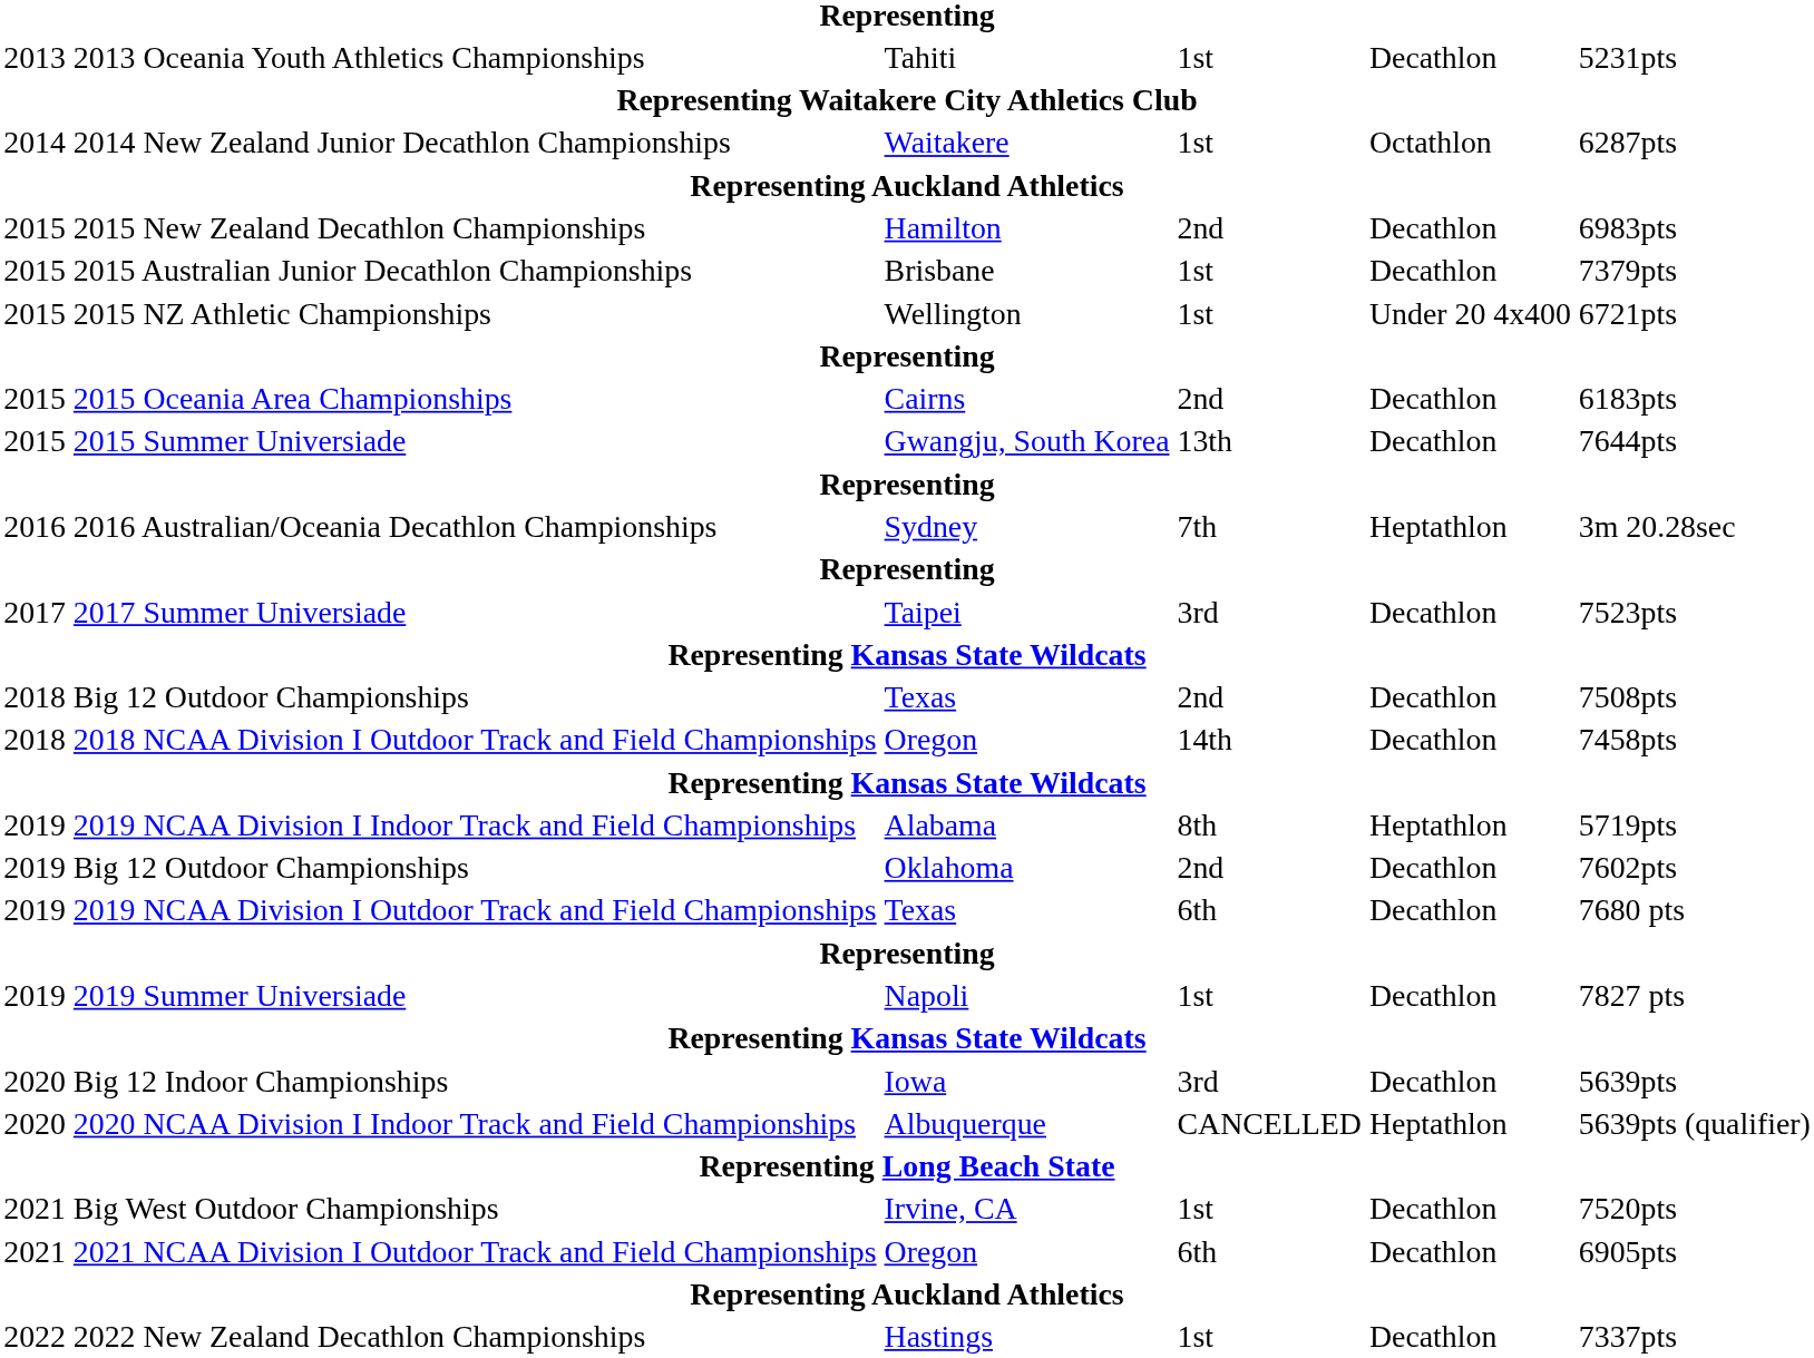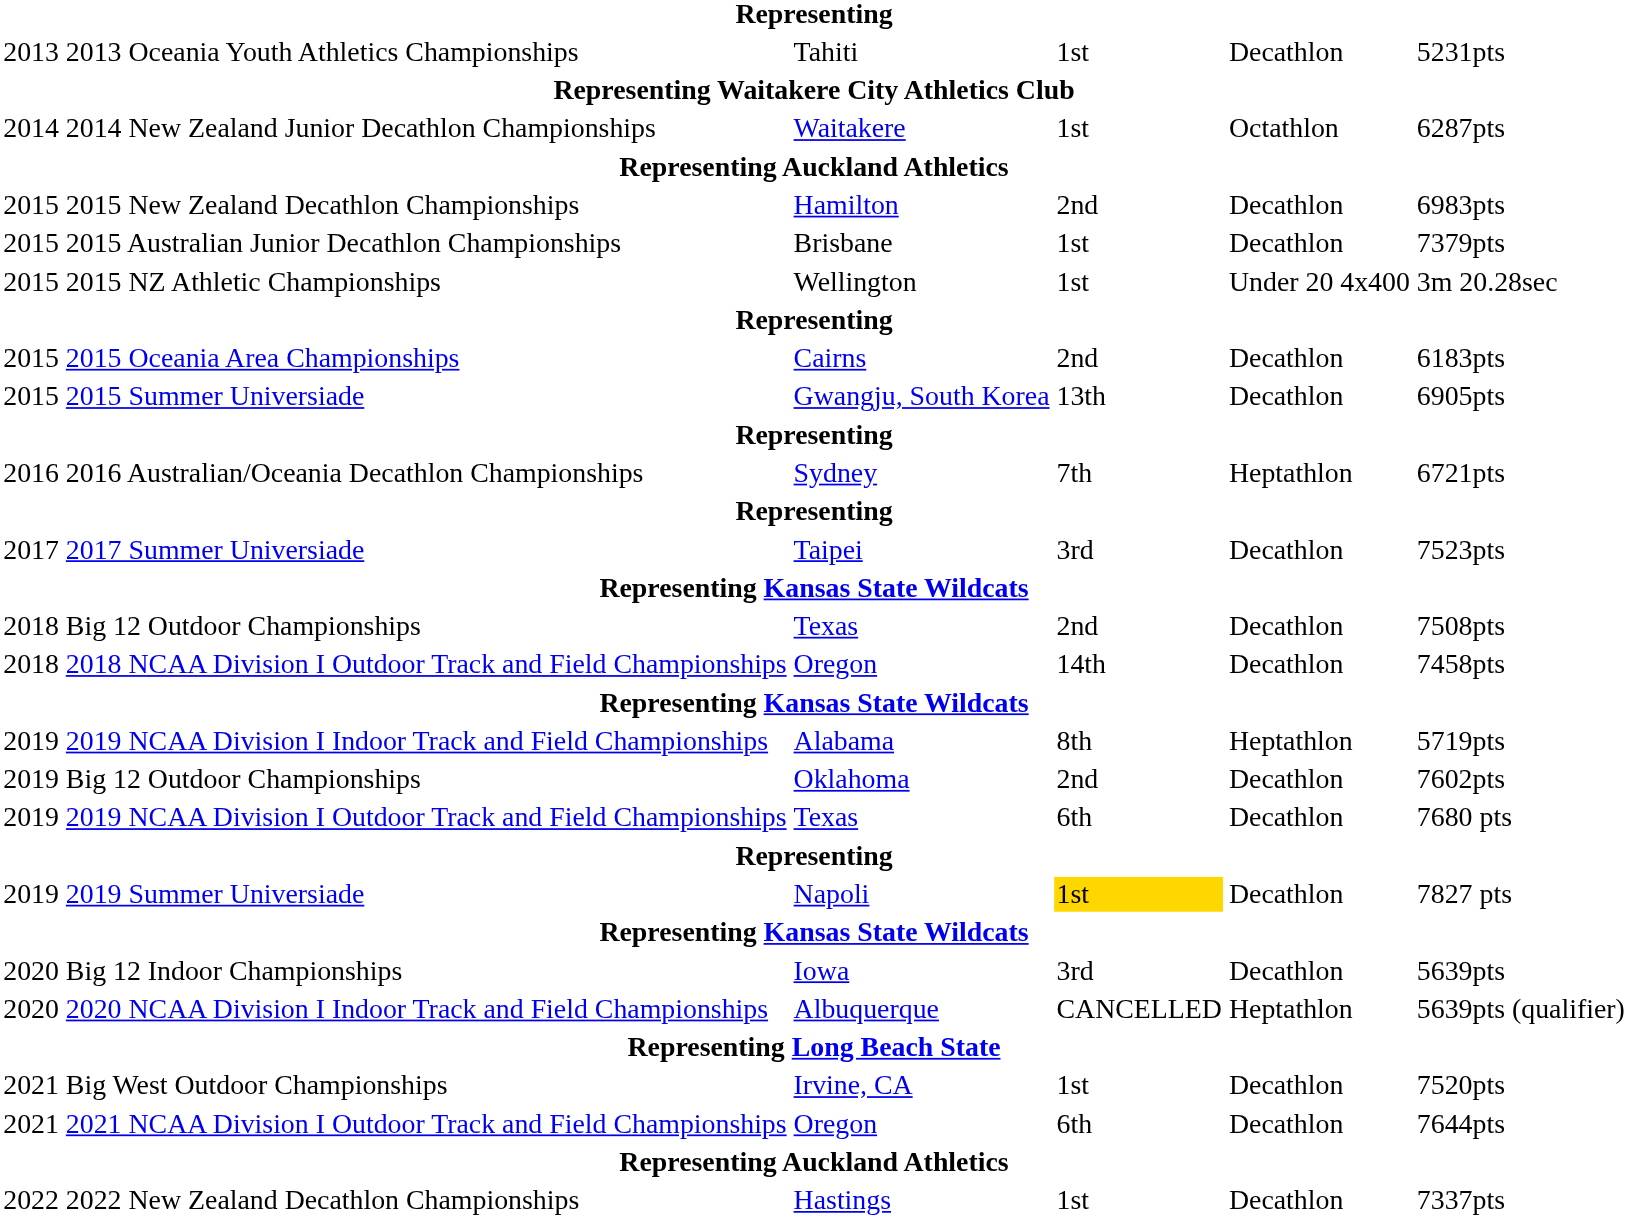 <table>
 <tr>
 <th colspan="6">Representing </th>
 </tr>
 <tr>
 <td>2013</td>
 <td>2013 Oceania Youth Athletics Championships</td>
 <td>Tahiti</td>
 <td>1st</td>
 <td>Decathlon</td>
 <td>5231pts</td>
 </tr>
 <tr>
 <th colspan="6">Representing Waitakere City Athletics Club</th>
 </tr>
 <tr>
 <td>2014</td>
 <td>2014 New Zealand Junior Decathlon Championships</td>
 <td><a href='#'>Waitakere</a></td>
 <td>1st</td>
 <td>Octathlon</td>
 <td>6287pts</td>
 </tr>
 <tr>
 <th colspan="6">Representing Auckland Athletics</th>
 </tr>
 <tr>
 <td>2015</td>
 <td>2015 New Zealand Decathlon Championships</td>
 <td><a href='#'>Hamilton</a></td>
 <td>2nd</td>
 <td>Decathlon</td>
 <td>6983pts</td>
 </tr>
 <tr>
 <td>2015</td>
 <td>2015 Australian Junior Decathlon Championships</td>
 <td>Brisbane</td>
 <td>1st</td>
 <td>Decathlon</td>
 <td>7379pts</td>
 </tr>
 <tr>
 <td>2015</td>
 <td>2015 NZ Athletic Championships</td>
 <td>Wellington</td>
 <td>1st</td>
 <td>Under 20 4x400</td>
-<td>6721pts</td>
+<td>3m 20.28sec</td>
 </tr>
 <tr>
 <th colspan="6">Representing </th>
 </tr>
 <tr>
 <td>2015</td>
 <td><a href='#'>2015 Oceania Area Championships</a></td>
 <td><a href='#'>Cairns</a></td>
 <td>2nd</td>
 <td>Decathlon</td>
 <td>6183pts</td>
 </tr>
 <tr>
 <td>2015</td>
 <td><a href='#'>2015 Summer Universiade</a></td>
 <td><a href='#'>Gwangju, South Korea</a></td>
 <td>13th</td>
 <td>Decathlon</td>
-<td>7644pts</td>
+<td>6905pts</td>
 </tr>
 <tr>
 <th colspan="6">Representing </th>
 </tr>
 <tr>
 <td>2016</td>
 <td>2016 Australian/Oceania Decathlon Championships</td>
 <td><a href='#'>Sydney</a></td>
 <td>7th</td>
 <td>Heptathlon</td>
-<td>3m 20.28sec</td>
+<td>6721pts</td>
 </tr>
 <tr>
 <th colspan="6">Representing </th>
 </tr>
 <tr>
 <td>2017</td>
 <td><a href='#'>2017 Summer Universiade</a></td>
 <td><a href='#'>Taipei</a></td>
 <td>3rd</td>
 <td>Decathlon</td>
 <td>7523pts</td>
 </tr>
 <tr>
 <th colspan="6">Representing <a href='#'>Kansas State Wildcats</a></th>
 </tr>
 <tr>
 <td>2018</td>
 <td>Big 12 Outdoor Championships</td>
 <td><a href='#'>Texas</a></td>
 <td>2nd</td>
 <td>Decathlon</td>
 <td>7508pts</td>
 </tr>
 <tr>
 <td>2018</td>
 <td><a href='#'>2018 NCAA Division I Outdoor Track and Field Championships</a></td>
 <td><a href='#'>Oregon</a></td>
 <td>14th</td>
 <td>Decathlon</td>
 <td>7458pts</td>
 </tr>
 <tr>
 <th colspan="6">Representing <a href='#'>Kansas State Wildcats</a></th>
 </tr>
 <tr>
 <td>2019</td>
 <td><a href='#'>2019 NCAA Division I Indoor Track and Field Championships</a></td>
 <td><a href='#'>Alabama</a></td>
 <td>8th</td>
 <td>Heptathlon</td>
 <td>5719pts</td>
 </tr>
 <tr>
 <td>2019</td>
 <td>Big 12 Outdoor Championships</td>
 <td><a href='#'>Oklahoma</a></td>
 <td>2nd</td>
 <td>Decathlon</td>
 <td>7602pts</td>
 </tr>
 <tr>
 <td>2019</td>
 <td><a href='#'>2019 NCAA Division I Outdoor Track and Field Championships</a></td>
 <td><a href='#'>Texas</a></td>
 <td>6th</td>
 <td>Decathlon</td>
 <td>7680 pts</td>
 </tr>
 <tr>
 <th colspan="6">Representing </th>
 </tr>
 <tr>
 <td>2019</td>
 <td><a href='#'>2019 Summer Universiade</a></td>
 <td><a href='#'>Napoli</a></td>
-<td>1st</td>
+<td style="background: gold;">1st</td>
 <td>Decathlon</td>
 <td>7827 pts</td>
 </tr>
 <tr>
 <th colspan="6">Representing <a href='#'>Kansas State Wildcats</a></th>
 </tr>
 <tr>
 <td>2020</td>
 <td>Big 12 Indoor Championships</td>
 <td><a href='#'>Iowa</a></td>
 <td>3rd</td>
 <td>Decathlon</td>
 <td>5639pts</td>
 </tr>
 <tr>
 <td>2020</td>
 <td><a href='#'>2020 NCAA Division I Indoor Track and Field Championships</a></td>
 <td><a href='#'>Albuquerque</a></td>
 <td>CANCELLED</td>
 <td>Heptathlon</td>
 <td>5639pts (qualifier)</td>
 </tr>
 <tr>
 <th colspan="6">Representing <a href='#'>Long Beach State</a></th>
 </tr>
 <tr>
 <td>2021</td>
 <td>Big West Outdoor Championships</td>
 <td><a href='#'>Irvine, CA</a></td>
 <td>1st</td>
 <td>Decathlon</td>
 <td>7520pts</td>
 </tr>
 <tr>
 <td>2021</td>
 <td><a href='#'>2021 NCAA Division I Outdoor Track and Field Championships</a></td>
 <td><a href='#'>Oregon</a></td>
 <td>6th</td>
 <td>Decathlon</td>
-<td>6905pts</td>
+<td>7644pts</td>
 </tr>
 <tr>
 <th colspan="6">Representing Auckland Athletics</th>
 </tr>
 <tr>
 <td>2022</td>
 <td>2022 New Zealand Decathlon Championships</td>
 <td><a href='#'>Hastings</a></td>
 <td>1st</td>
 <td>Decathlon</td>
 <td>7337pts</td>
 </tr>
 <tr>
 </tr>
 </table>
